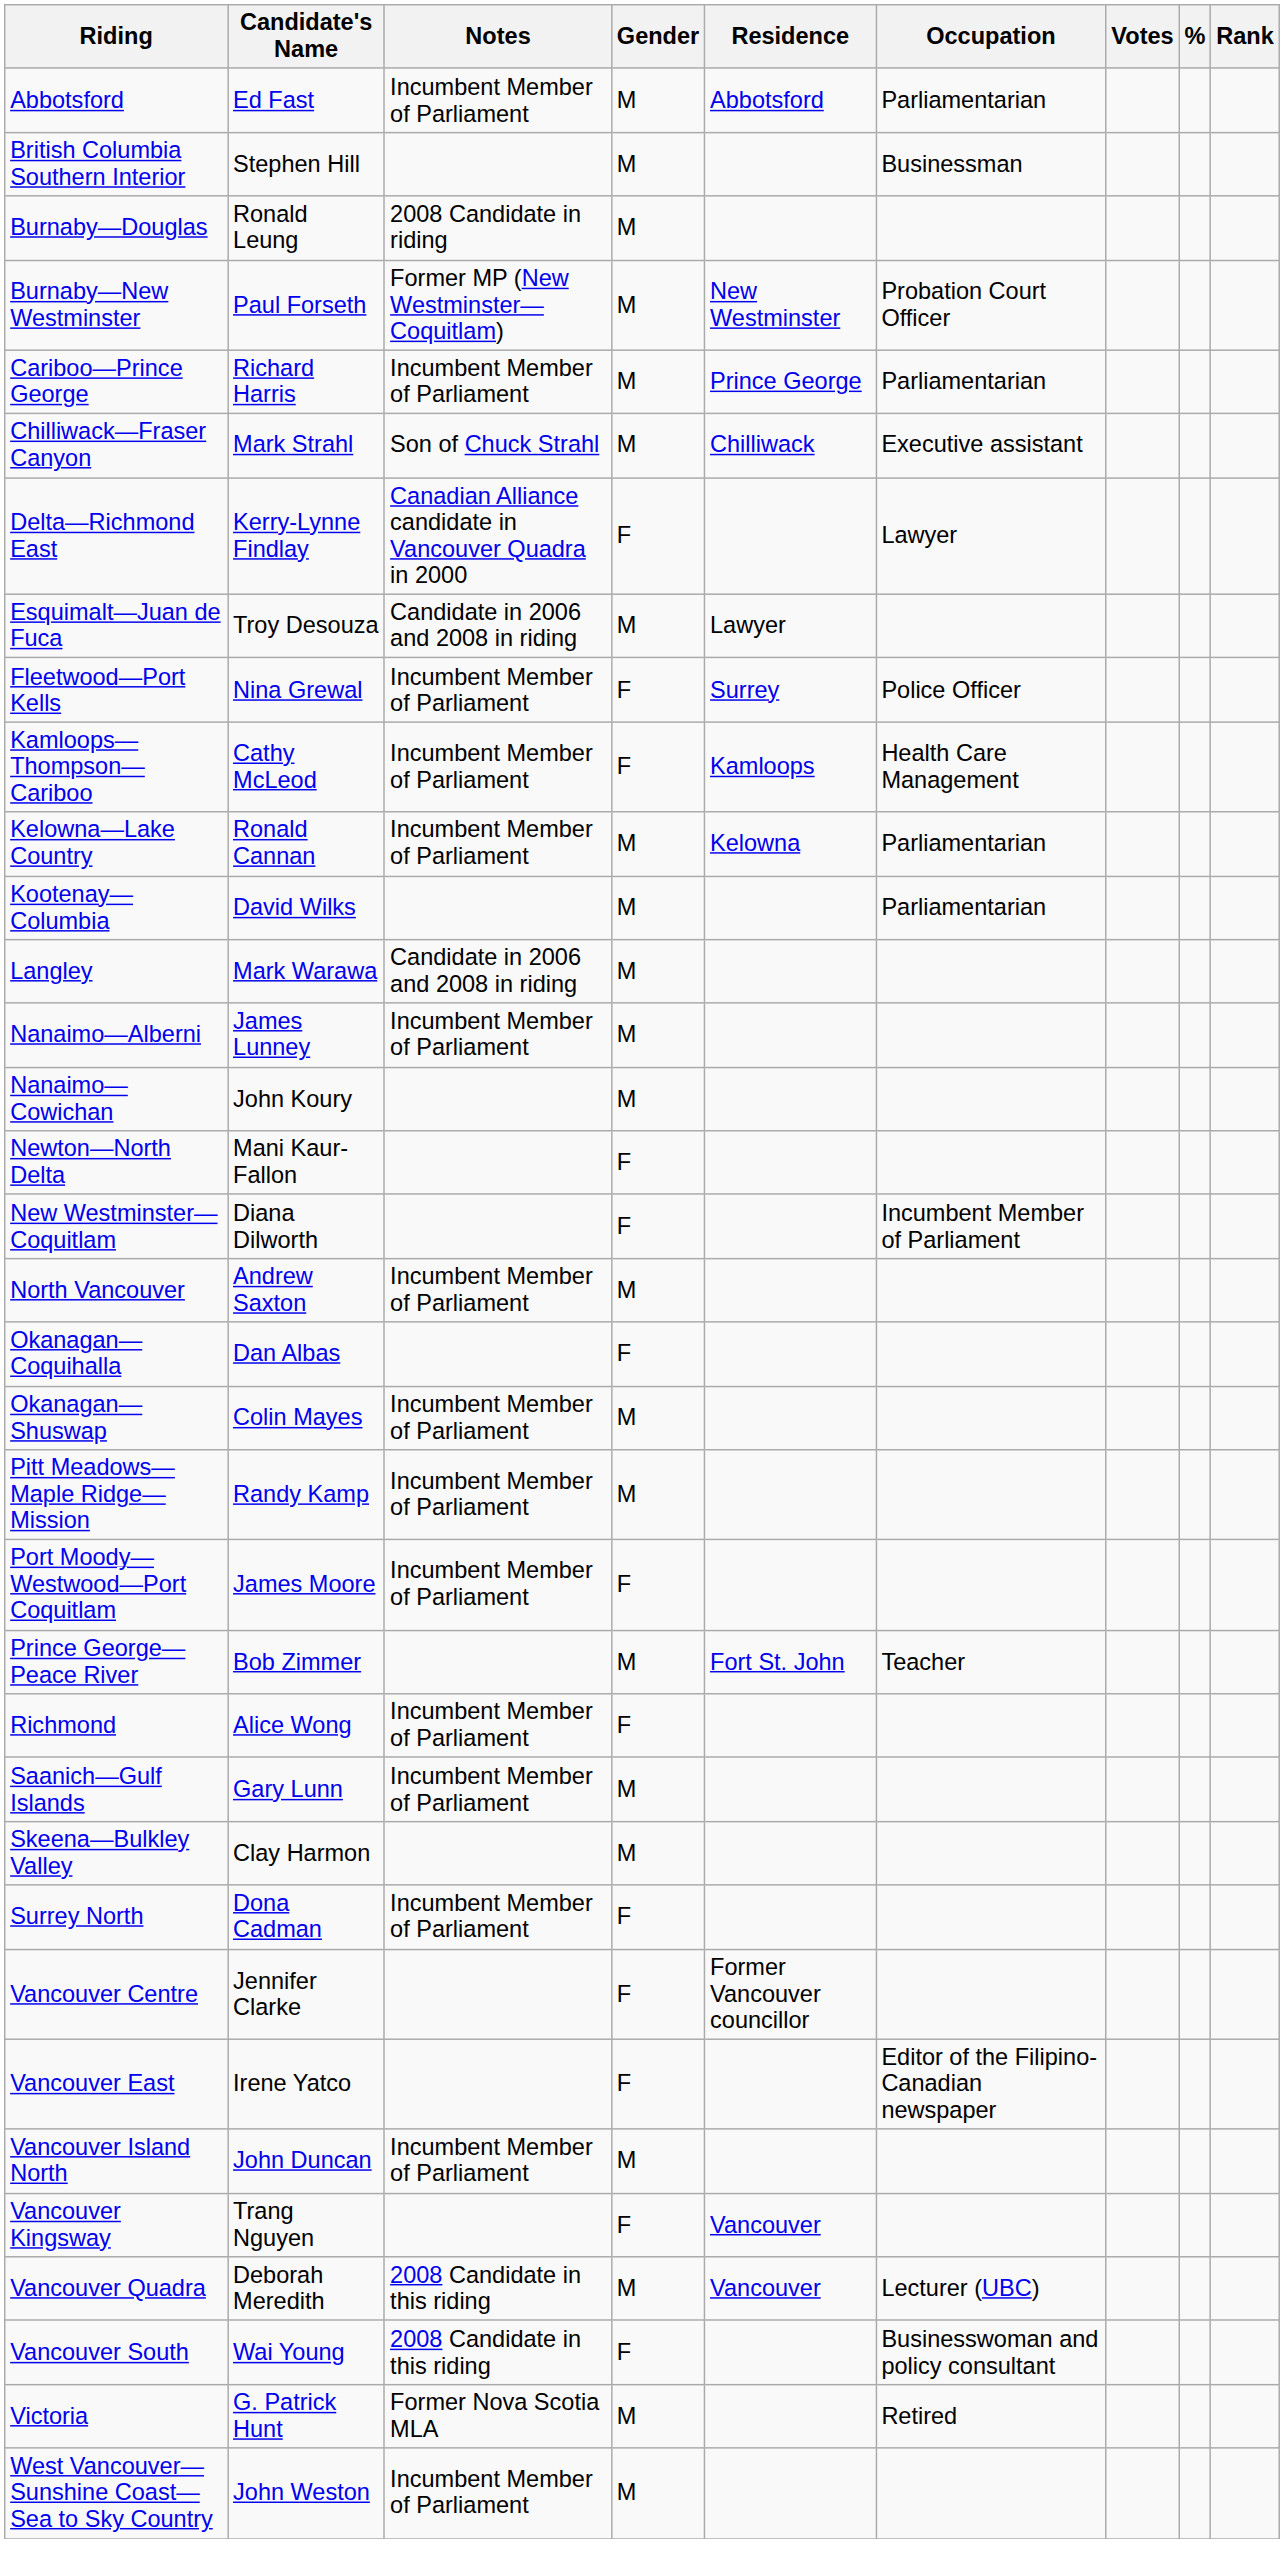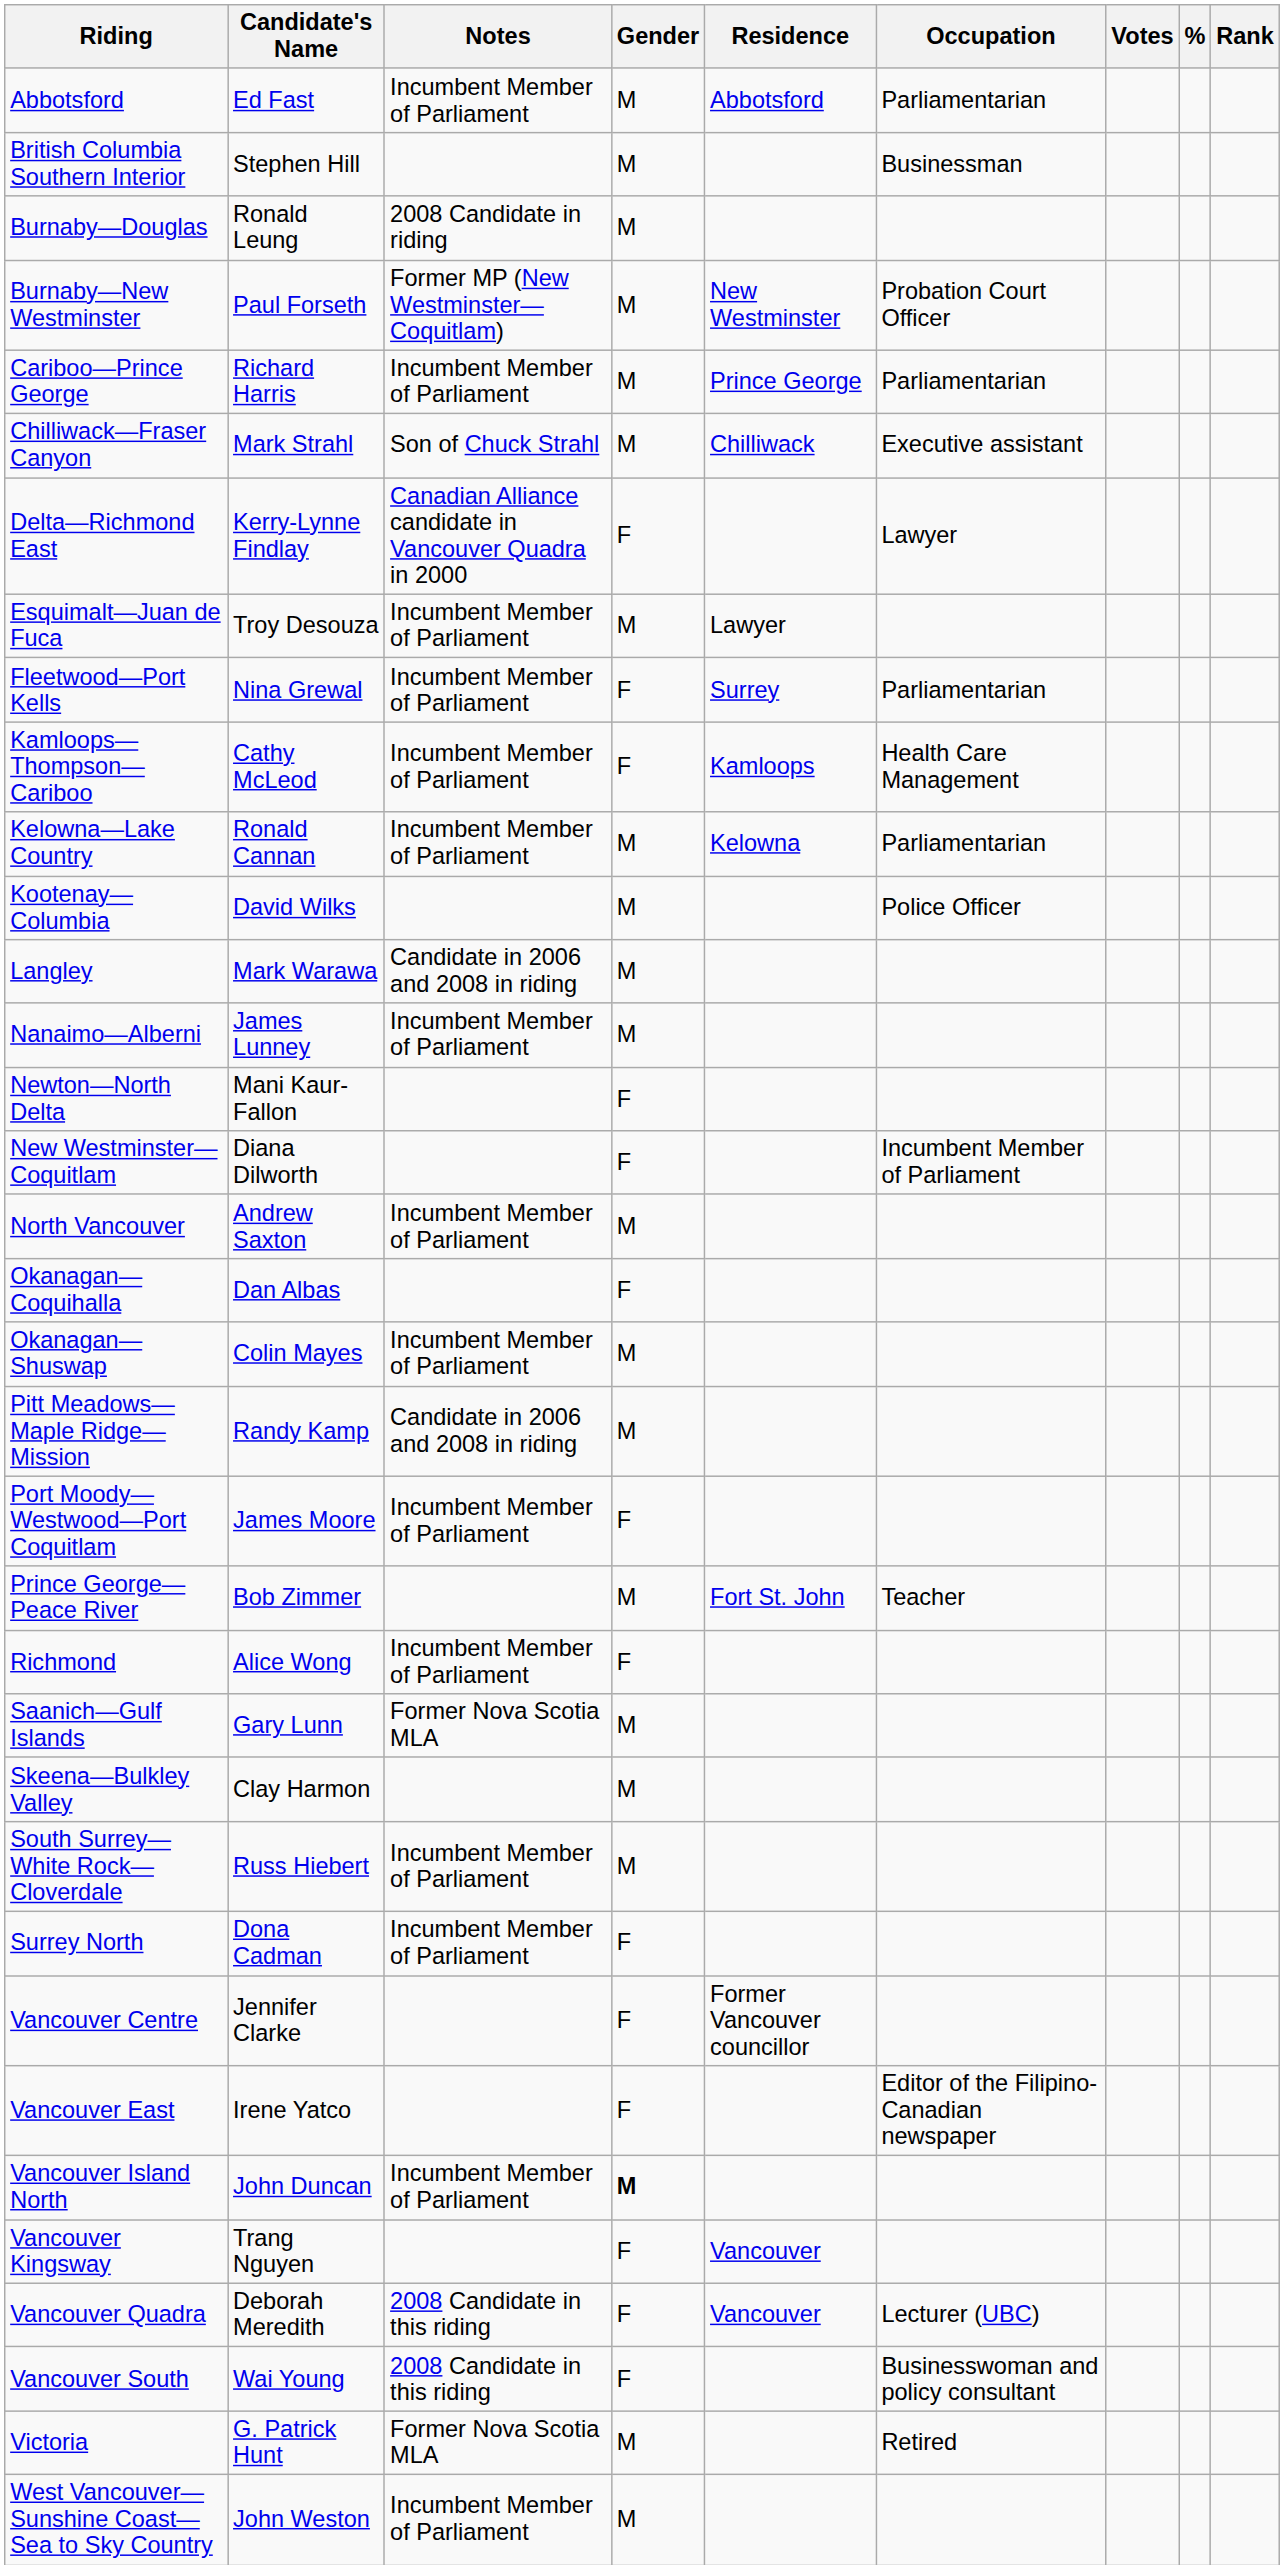 <table class="wikitable sortable">
 <tr>
 <th>Riding<br></th>
 <th>Candidate's Name</th>
 <th>Notes</th>
 <th>Gender</th>
 <th>Residence</th>
 <th>Occupation</th>
 <th>Votes</th>
 <th>%</th>
 <th>Rank</th>
 </tr>
 <tr>
 <td><a href='#'>Abbotsford</a></td>
 <td><a href='#'>Ed Fast</a></td>
 <td>Incumbent Member of Parliament</td>
 <td>M</td>
 <td><a href='#'>Abbotsford</a></td>
 <td>Parliamentarian</td>
 <td></td>
 <td></td>
 <td></td>
 </tr>
 <tr>
 <td><a href='#'>British Columbia Southern Interior</a></td>
 <td>Stephen Hill</td>
 <td></td>
 <td>M</td>
 <td></td>
 <td>Businessman</td>
 <td></td>
 <td></td>
 <td></td>
 </tr>
 <tr>
 <td><a href='#'>Burnaby—Douglas</a></td>
 <td>Ronald Leung</td>
 <td>2008 Candidate in riding</td>
 <td>M</td>
 <td></td>
 <td></td>
 <td></td>
 <td></td>
 <td></td>
 </tr>
 <tr>
 <td><a href='#'>Burnaby—New Westminster</a></td>
 <td><a href='#'>Paul Forseth</a></td>
 <td>Former MP (<a href='#'>New Westminster—Coquitlam</a>)</td>
 <td>M</td>
 <td><a href='#'>New Westminster</a></td>
 <td>Probation Court Officer</td>
 <td></td>
 <td></td>
 <td></td>
 </tr>
 <tr>
 <td><a href='#'>Cariboo—Prince George</a></td>
 <td><a href='#'>Richard Harris</a></td>
 <td>Incumbent Member of Parliament</td>
 <td>M</td>
 <td><a href='#'>Prince George</a></td>
 <td>Parliamentarian</td>
 <td></td>
 <td></td>
 <td></td>
 </tr>
 <tr>
 <td><a href='#'>Chilliwack—Fraser Canyon</a></td>
 <td><a href='#'>Mark Strahl</a></td>
 <td>Son of <a href='#'>Chuck Strahl</a></td>
 <td>M</td>
 <td><a href='#'>Chilliwack</a></td>
 <td>Executive assistant</td>
 <td></td>
 <td></td>
 <td></td>
 </tr>
 <tr>
 <td><a href='#'>Delta—Richmond East</a></td>
 <td><a href='#'>Kerry-Lynne Findlay</a></td>
 <td><a href='#'>Canadian Alliance</a> candidate in <a href='#'>Vancouver Quadra</a> in 2000</td>
 <td>F</td>
 <td></td>
 <td>Lawyer</td>
 <td></td>
 <td></td>
 <td></td>
 </tr>
 <tr>
 <td><a href='#'>Esquimalt—Juan de Fuca</a></td>
 <td>Troy Desouza</td>
-<td>Candidate in 2006 and 2008 in riding</td>
+<td>Incumbent Member of Parliament</td>
 <td>M</td>
 <td>Lawyer</td>
 <td></td>
 <td></td>
 <td></td>
 <td></td>
 </tr>
 <tr>
 <td><a href='#'>Fleetwood—Port Kells</a></td>
 <td><a href='#'>Nina Grewal</a></td>
 <td>Incumbent Member of Parliament</td>
 <td>F</td>
 <td><a href='#'>Surrey</a></td>
-<td>Police Officer</td>
+<td>Parliamentarian</td>
 <td></td>
 <td></td>
 <td></td>
 </tr>
 <tr>
 <td><a href='#'>Kamloops—Thompson—Cariboo</a></td>
 <td><a href='#'>Cathy McLeod</a></td>
 <td>Incumbent Member of Parliament</td>
 <td>F</td>
 <td><a href='#'>Kamloops</a></td>
 <td>Health Care Management</td>
 <td></td>
 <td></td>
 <td></td>
 </tr>
 <tr>
 <td><a href='#'>Kelowna—Lake Country</a></td>
 <td><a href='#'>Ronald Cannan</a></td>
 <td>Incumbent Member of Parliament</td>
 <td>M</td>
 <td><a href='#'>Kelowna</a></td>
 <td>Parliamentarian</td>
 <td></td>
 <td></td>
 <td></td>
 </tr>
 <tr>
 <td><a href='#'>Kootenay—Columbia</a></td>
 <td><a href='#'>David Wilks</a></td>
 <td></td>
 <td>M</td>
 <td></td>
-<td>Parliamentarian</td>
+<td>Police Officer</td>
 <td></td>
 <td></td>
 <td></td>
 </tr>
 <tr>
 <td><a href='#'>Langley</a></td>
 <td><a href='#'>Mark Warawa</a></td>
 <td>Candidate in 2006 and 2008 in riding</td>
 <td>M</td>
 <td></td>
 <td></td>
 <td></td>
 <td></td>
 <td></td>
 </tr>
 <tr>
 <td><a href='#'>Nanaimo—Alberni</a></td>
 <td><a href='#'>James Lunney</a></td>
 <td>Incumbent Member of Parliament</td>
-<td>M</td>
-<td></td>
-<td></td>
-<td></td>
-<td></td>
-<td></td>
-</tr>
-<tr>
-<td><a href='#'>Nanaimo—Cowichan</a></td>
-<td>John Koury</td>
-<td></td>
 <td>M</td>
 <td></td>
 <td></td>
 <td></td>
 <td></td>
 <td></td>
 </tr>
 <tr>
 <td><a href='#'>Newton—North Delta</a></td>
 <td>Mani Kaur-Fallon</td>
 <td></td>
 <td>F</td>
 <td></td>
 <td></td>
 <td></td>
 <td></td>
 <td></td>
 </tr>
 <tr>
 <td><a href='#'>New Westminster—Coquitlam</a></td>
 <td>Diana Dilworth</td>
 <td></td>
 <td>F</td>
 <td></td>
 <td>Incumbent Member of Parliament</td>
 <td></td>
 <td></td>
 <td></td>
 </tr>
 <tr>
 <td><a href='#'>North Vancouver</a></td>
 <td><a href='#'>Andrew Saxton</a></td>
 <td>Incumbent Member of Parliament</td>
 <td>M</td>
 <td></td>
 <td></td>
 <td></td>
 <td></td>
 <td></td>
 </tr>
 <tr>
 <td><a href='#'>Okanagan—Coquihalla</a></td>
 <td><a href='#'>Dan Albas</a></td>
 <td></td>
 <td>F</td>
 <td></td>
 <td></td>
 <td></td>
 <td></td>
 <td></td>
 </tr>
 <tr>
 <td><a href='#'>Okanagan—Shuswap</a></td>
 <td><a href='#'>Colin Mayes</a></td>
 <td>Incumbent Member of Parliament</td>
 <td>M</td>
 <td></td>
 <td></td>
 <td></td>
 <td></td>
 <td></td>
 </tr>
 <tr>
 <td><a href='#'>Pitt Meadows—Maple Ridge—Mission</a></td>
 <td><a href='#'>Randy Kamp</a></td>
-<td>Incumbent Member of Parliament</td>
+<td>Candidate in 2006 and 2008 in riding</td>
 <td>M</td>
 <td></td>
 <td></td>
 <td></td>
 <td></td>
 <td></td>
 </tr>
 <tr>
 <td><a href='#'>Port Moody—Westwood—Port Coquitlam</a></td>
 <td><a href='#'>James Moore</a></td>
 <td>Incumbent Member of Parliament</td>
 <td>F</td>
 <td></td>
 <td></td>
 <td></td>
 <td></td>
 <td></td>
 </tr>
 <tr>
 <td><a href='#'>Prince George—Peace River</a></td>
 <td><a href='#'>Bob Zimmer</a></td>
 <td></td>
 <td>M</td>
 <td><a href='#'>Fort St. John</a></td>
 <td>Teacher</td>
 <td></td>
 <td></td>
 <td></td>
 </tr>
 <tr>
 <td><a href='#'>Richmond</a></td>
 <td><a href='#'>Alice Wong</a></td>
 <td>Incumbent Member of Parliament</td>
 <td>F</td>
 <td></td>
 <td></td>
 <td></td>
 <td></td>
 <td></td>
 </tr>
 <tr>
 <td><a href='#'>Saanich—Gulf Islands</a></td>
 <td><a href='#'>Gary Lunn</a></td>
-<td>Incumbent Member of Parliament</td>
+<td>Former Nova Scotia MLA</td>
 <td>M</td>
 <td></td>
 <td></td>
 <td></td>
 <td></td>
 <td></td>
 </tr>
 <tr>
 <td><a href='#'>Skeena—Bulkley Valley</a></td>
 <td>Clay Harmon</td>
 <td></td>
+<td>M</td>
+<td></td>
+<td></td>
+<td></td>
+<td></td>
+<td></td>
+</tr>
+<tr>
+<td><a href='#'>South Surrey—White Rock—Cloverdale</a></td>
+<td><a href='#'>Russ Hiebert</a></td>
+<td>Incumbent Member of Parliament</td>
 <td>M</td>
 <td></td>
 <td></td>
 <td></td>
 <td></td>
 <td></td>
 </tr>
 <tr>
 <td><a href='#'>Surrey North</a></td>
 <td><a href='#'>Dona Cadman</a></td>
 <td>Incumbent Member of Parliament</td>
 <td>F</td>
 <td></td>
 <td></td>
 <td></td>
 <td></td>
 <td></td>
 </tr>
 <tr>
 <td><a href='#'>Vancouver Centre</a></td>
 <td>Jennifer Clarke</td>
 <td></td>
 <td>F</td>
 <td>Former Vancouver councillor</td>
 <td></td>
 <td></td>
 <td></td>
 <td></td>
 </tr>
 <tr>
 <td><a href='#'>Vancouver East</a></td>
 <td>Irene Yatco</td>
 <td></td>
 <td>F</td>
 <td></td>
 <td>Editor of the Filipino-Canadian newspaper</td>
 <td></td>
 <td></td>
 <td></td>
 </tr>
 <tr>
 <td><a href='#'>Vancouver Island North</a></td>
 <td><a href='#'>John Duncan</a></td>
 <td>Incumbent Member of Parliament</td>
-<td>M</td>
+<td><strong>M</strong></td>
 <td></td>
 <td></td>
 <td></td>
 <td></td>
 <td></td>
 </tr>
 <tr>
 <td><a href='#'>Vancouver Kingsway</a></td>
 <td>Trang Nguyen</td>
 <td></td>
 <td>F</td>
 <td><a href='#'>Vancouver</a></td>
 <td></td>
 <td></td>
 <td></td>
 <td></td>
 </tr>
 <tr>
 <td><a href='#'>Vancouver Quadra</a></td>
 <td>Deborah Meredith</td>
 <td><a href='#'>2008</a> Candidate in this riding</td>
-<td>M</td>
+<td>F</td>
 <td><a href='#'>Vancouver</a></td>
 <td>Lecturer (<a href='#'>UBC</a>)</td>
 <td></td>
 <td></td>
 <td></td>
 </tr>
 <tr>
 <td><a href='#'>Vancouver South</a></td>
 <td><a href='#'>Wai Young</a></td>
 <td><a href='#'>2008</a> Candidate in this riding</td>
 <td>F</td>
 <td></td>
 <td>Businesswoman and policy consultant</td>
 <td></td>
 <td></td>
 <td></td>
 </tr>
 <tr>
 <td><a href='#'>Victoria</a></td>
 <td><a href='#'>G. Patrick Hunt</a></td>
 <td>Former Nova Scotia MLA</td>
 <td>M</td>
 <td></td>
 <td>Retired</td>
 <td></td>
 <td></td>
 <td></td>
 </tr>
 <tr>
 <td><a href='#'>West Vancouver—Sunshine Coast—Sea to Sky Country</a></td>
 <td><a href='#'>John Weston</a></td>
 <td>Incumbent Member of Parliament</td>
 <td>M</td>
 <td></td>
 <td></td>
 <td></td>
 <td></td>
 <td></td>
 </tr>
 </table>
